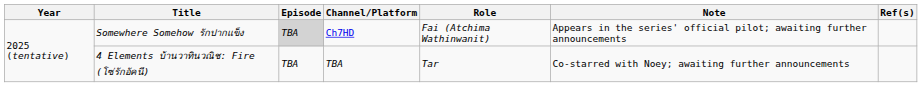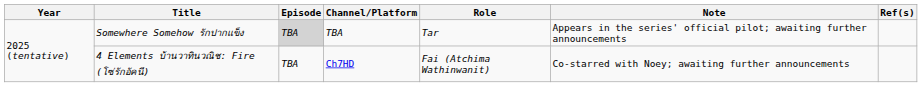 <table class="wikitable">
 <tr>
 <th>Year</th>
 <th>Title</th>
 <th>Episode</th>
 <th>Channel/Platform</th>
 <th>Role</th>
 <th>Note</th>
 <th>Ref(s)</th>
 </tr>
 <tr>
 <td rowspan="2">2025 (<em>tentative</em>)</td>
 <td><em>Somewhere Somehow รักปากแข็ง</em></td>
 <td style="background: lightgrey;"><em>TBA</em></td>
-<td><a href='#'>Ch7HD</a></td>
-<td><em>Fai (Atchima Wathinwanit)</em></td>
+<td><em>TBA</em></td>
+<td><em>Tar</em></td>
 <td>Appears in the series' official pilot; awaiting further announcements</td>
 <td></td>
 </tr>
 <tr>
 <td><em>4 Elements บ้านวาทินวณิช: Fire (โซ่รักอัคนี)</em></td>
 <td><em>TBA</em></td>
-<td><em>TBA</em></td>
-<td><em>Tar</em></td>
+<td><a href='#'>Ch7HD</a></td>
+<td><em>Fai (Atchima Wathinwanit)</em></td>
 <td>Co-starred with Noey; awaiting further announcements</td>
 <td></td>
 </tr>
 </table>
